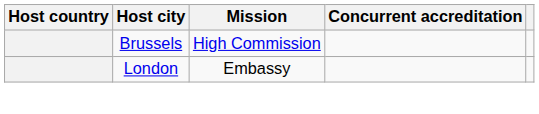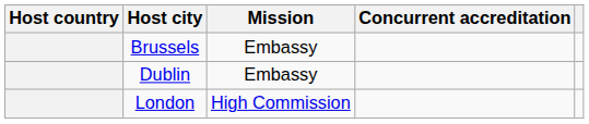 <table class="wikitable plainrowheaders" style="text-align:center;">
 <tr>
 <th scope="col">Host country</th>
 <th scope="col">Host city</th>
 <th scope="col">Mission</th>
 <th scope="col">Concurrent accreditation</th>
 <th scope="col"></th>
 </tr>
 <tr>
 <th scope="row"></th>
 <td><a href='#'>Brussels</a></td>
-<td><a href='#'>High Commission</a></td>
+<td>Embassy</td>
+<td></td>
+<td></td>
+</tr>
+<tr>
+<th scope="row"></th>
+<td><a href='#'>Dublin</a></td>
+<td>Embassy</td>
 <td></td>
 <td></td>
 </tr>
 <tr>
 <th scope="row"></th>
 <td><a href='#'>London</a></td>
-<td>Embassy</td>
+<td><a href='#'>High Commission</a></td>
 <td></td>
 <td></td>
 </tr>
 </table>
